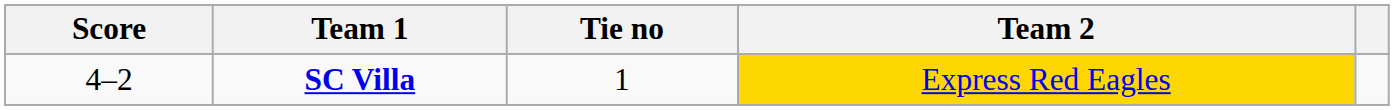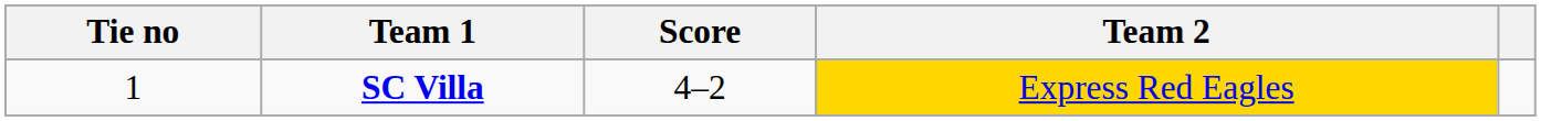 <table class="wikitable" style="text-align:center; width:80%; font-size:100%">
 <tr>
+<th style= width="80px">Tie no</th>
+<th style= width="300px">Team 1</th>
 <th style= width="80px">Score</th>
-<th style= width="300px">Team 1</th>
-<th style= width="80px">Tie no</th>
 <th style= width="300px">Team 2</th>
 <th style= width="300px"></th>
 </tr>
 <tr>
+<td>1</td>
+<td><strong><a href='#'>SC Villa</a></strong></td>
 <td>4–2</td>
-<td><strong><a href='#'>SC Villa</a></strong></td>
-<td>1</td>
 <td style="background: gold;"><a href='#'>Express Red Eagles</a></td>
 <td></td>
 </tr>
 </table>
